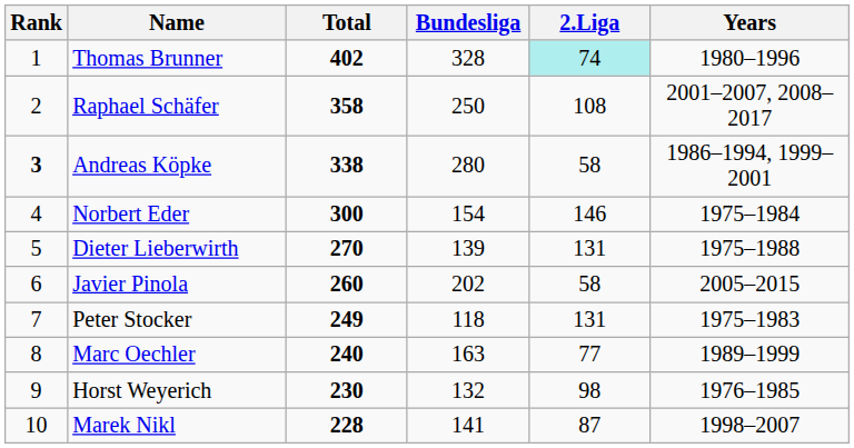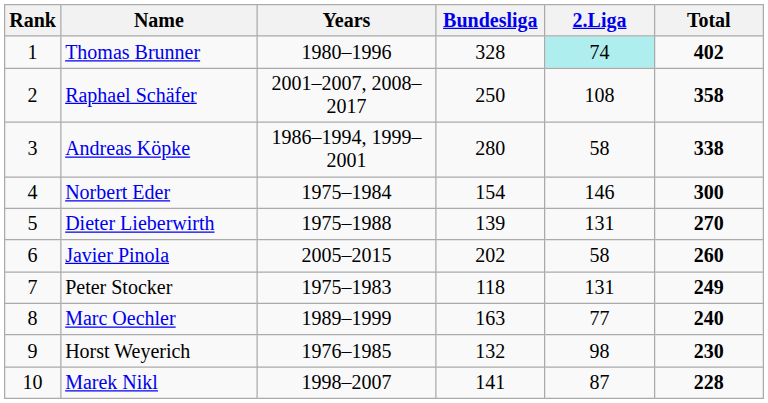 <table class="wikitable sortable nowrap" style="text-align: center;">
 <tr>
 <th>Rank</th>
 <th width=150>Name</th>
-<th width=80>Total</th>
+<th>Years</th>
 <th width=80><a href='#'>Bundesliga</a></th>
 <th width=80><a href='#'>2.Liga</a></th>
-<th>Years</th>
+<th width=80>Total</th>
 </tr>
 <tr>
 <td>1</td>
 <td align="left"> <a href='#'>Thomas Brunner</a></td>
-<td><strong>402</strong></td>
+<td>1980–1996</td>
 <td>328</td>
 <td style="background: paleturquoise;">74</td>
-<td>1980–1996</td>
+<td><strong>402</strong></td>
 </tr>
 <tr>
 <td>2</td>
 <td align="left"> <a href='#'>Raphael Schäfer</a></td>
-<td><strong>358</strong></td>
+<td>2001–2007, 2008–2017</td>
 <td>250</td>
 <td>108</td>
-<td>2001–2007, 2008–2017</td>
+<td><strong>358</strong></td>
 </tr>
 <tr>
-<td><strong>3</strong></td>
+<td>3</td>
 <td align="left"> <a href='#'>Andreas Köpke</a></td>
-<td><strong>338</strong></td>
+<td>1986–1994, 1999–2001</td>
 <td>280</td>
 <td>58</td>
-<td>1986–1994, 1999–2001</td>
+<td><strong>338</strong></td>
 </tr>
 <tr>
 <td>4</td>
 <td align="left"> <a href='#'>Norbert Eder</a></td>
-<td><strong>300</strong></td>
+<td>1975–1984</td>
 <td>154</td>
 <td>146</td>
-<td>1975–1984</td>
+<td><strong>300</strong></td>
 </tr>
 <tr>
 <td>5</td>
 <td align="left"> <a href='#'>Dieter Lieberwirth</a></td>
-<td><strong>270</strong></td>
+<td>1975–1988</td>
 <td>139</td>
 <td>131</td>
-<td>1975–1988</td>
+<td><strong>270</strong></td>
 </tr>
 <tr>
 <td>6</td>
 <td align="left"> <a href='#'>Javier Pinola</a></td>
-<td><strong>260</strong></td>
+<td>2005–2015</td>
 <td>202</td>
 <td>58</td>
-<td>2005–2015</td>
+<td><strong>260</strong></td>
 </tr>
 <tr>
 <td>7</td>
 <td align="left"> Peter Stocker</td>
-<td><strong>249</strong></td>
+<td>1975–1983</td>
 <td>118</td>
 <td>131</td>
-<td>1975–1983</td>
+<td><strong>249</strong></td>
 </tr>
 <tr>
 <td>8</td>
 <td align="left"> <a href='#'>Marc Oechler</a></td>
-<td><strong>240</strong></td>
+<td>1989–1999</td>
 <td>163</td>
 <td>77</td>
-<td>1989–1999</td>
+<td><strong>240</strong></td>
 </tr>
 <tr>
 <td>9</td>
 <td align="left"> Horst Weyerich</td>
-<td><strong>230</strong></td>
+<td>1976–1985</td>
 <td>132</td>
 <td>98</td>
-<td>1976–1985</td>
+<td><strong>230</strong></td>
 </tr>
 <tr>
 <td>10</td>
 <td align="left"> <a href='#'>Marek Nikl</a></td>
-<td><strong>228</strong></td>
+<td>1998–2007</td>
 <td>141</td>
 <td>87</td>
-<td>1998–2007</td>
+<td><strong>228</strong></td>
 </tr>
 </table>
